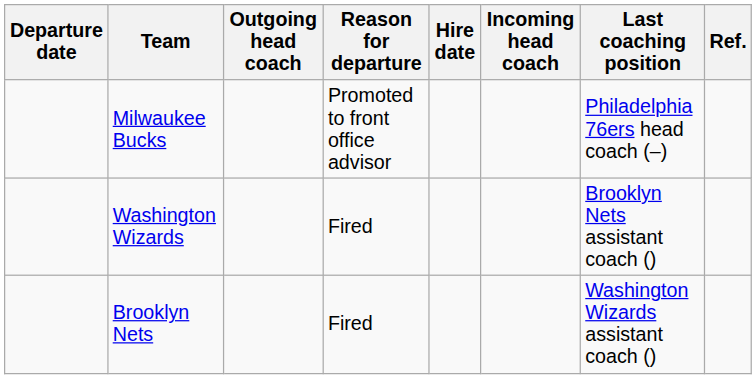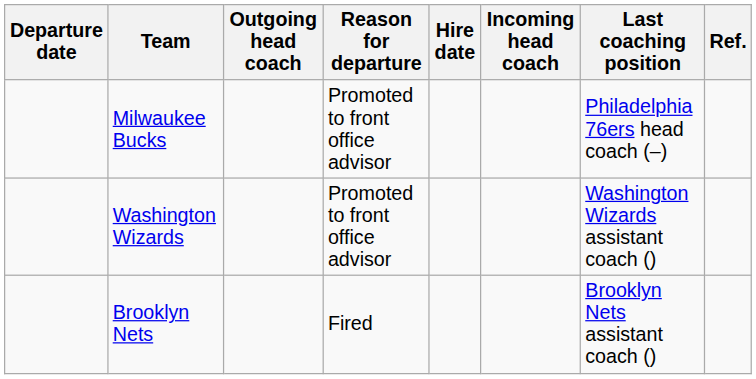 <table class="wikitable sortable">
 <tr>
 <th>Departure date</th>
 <th>Team</th>
 <th>Outgoing head coach</th>
 <th>Reason for departure</th>
 <th>Hire date</th>
 <th>Incoming head coach</th>
 <th class="unsortable">Last coaching position</th>
 <th class="unsortable">Ref.</th>
 </tr>
 <tr>
 <td align=center></td>
 <td><a href='#'>Milwaukee Bucks</a></td>
 <td></td>
 <td>Promoted to front office advisor</td>
 <td align=center></td>
 <td></td>
 <td><a href='#'>Philadelphia 76ers</a> head coach (–)</td>
 <td align="center"></td>
 </tr>
 <tr>
 <td align=center></td>
 <td><a href='#'>Washington Wizards</a></td>
 <td></td>
-<td>Fired</td>
+<td>Promoted to front office advisor</td>
 <td align=center></td>
 <td></td>
-<td><a href='#'>Brooklyn Nets</a> assistant coach ()</td>
+<td><a href='#'>Washington Wizards</a> assistant coach ()</td>
 <td align="center"></td>
 </tr>
 <tr>
 <td align=center></td>
 <td><a href='#'>Brooklyn Nets</a></td>
 <td></td>
 <td>Fired</td>
 <td align=center></td>
 <td></td>
-<td><a href='#'>Washington Wizards</a> assistant coach ()</td>
+<td><a href='#'>Brooklyn Nets</a> assistant coach ()</td>
 <td align="center"></td>
 </tr>
 </table>
